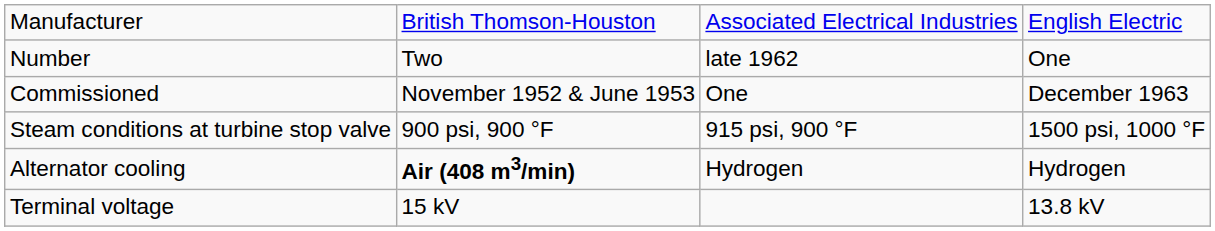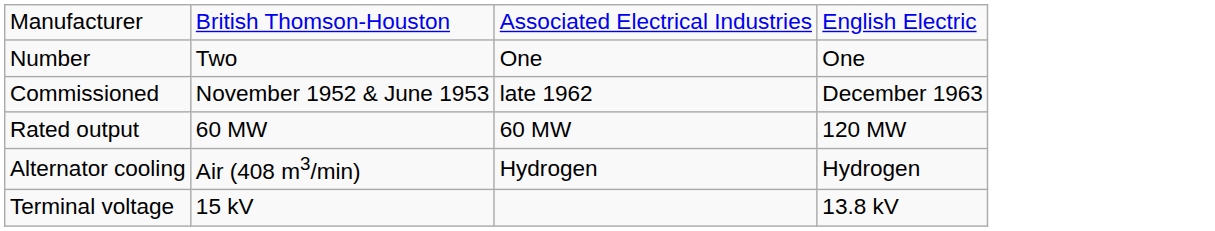 <table class="wikitable">
 <tr>
 <td>Manufacturer</td>
 <td><a href='#'>British Thomson-Houston</a></td>
 <td><a href='#'>Associated Electrical Industries</a></td>
 <td><a href='#'>English Electric</a></td>
 </tr>
 <tr>
 <td>Number</td>
 <td>Two</td>
-<td>late 1962</td>
+<td>One</td>
 <td>One</td>
 </tr>
 <tr>
 <td>Commissioned</td>
 <td>November 1952 & June 1953</td>
-<td>One</td>
+<td>late 1962</td>
 <td>December 1963</td>
 </tr>
 <tr>
-<td>Steam conditions at turbine stop valve</td>
-<td>900 psi, 900 °F</td>
-<td>915 psi, 900 °F</td>
-<td>1500 psi, 1000 °F</td>
+<td>Rated output</td>
+<td>60 MW</td>
+<td>60 MW</td>
+<td>120 MW</td>
 </tr>
 <tr>
 <td>Alternator cooling</td>
-<td><strong>Air (408 m<sup>3</sup>/min)</strong></td>
+<td>Air (408 m<sup>3</sup>/min)</td>
 <td>Hydrogen</td>
 <td>Hydrogen</td>
 </tr>
 <tr>
 <td>Terminal voltage</td>
 <td>15 kV</td>
 <td></td>
 <td>13.8 kV</td>
 </tr>
 </table>
